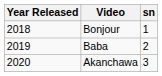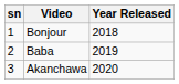 <table class="wikitable sortable">
 <tr>
+<th>sn</th>
+<th>Video</th>
 <th>Year Released</th>
-<th>Video</th>
-<th>sn</th>
 </tr>
 <tr>
+<td>1</td>
+<td>Bonjour</td>
 <td>2018</td>
-<td>Bonjour</td>
-<td>1</td>
 </tr>
 <tr>
+<td>2</td>
+<td>Baba</td>
 <td>2019</td>
-<td>Baba</td>
-<td>2</td>
 </tr>
 <tr>
+<td>3</td>
+<td>Akanchawa</td>
 <td>2020</td>
-<td>Akanchawa</td>
-<td>3</td>
 </tr>
 </table>
